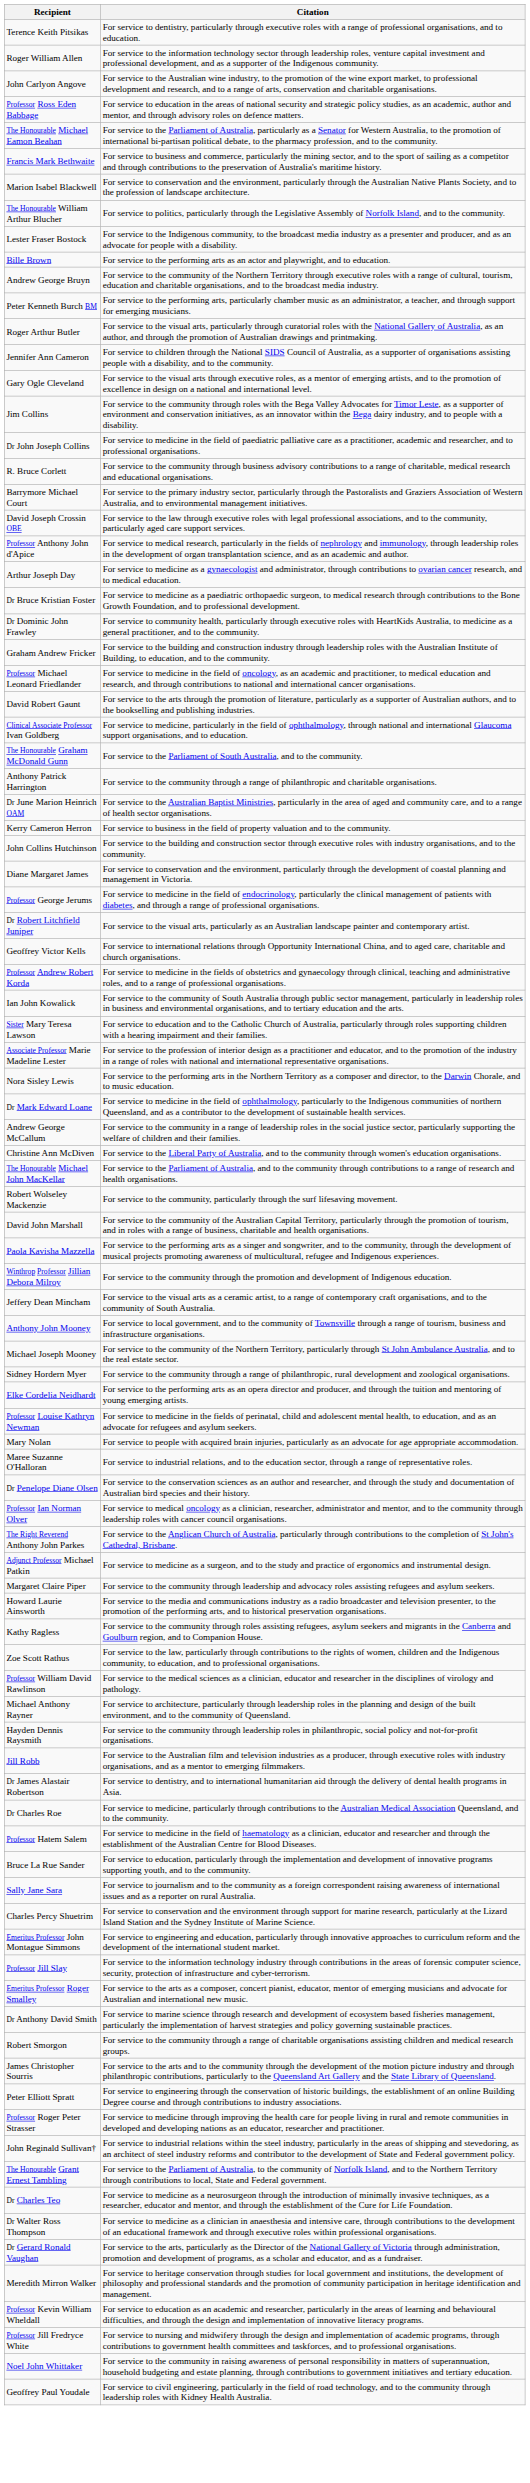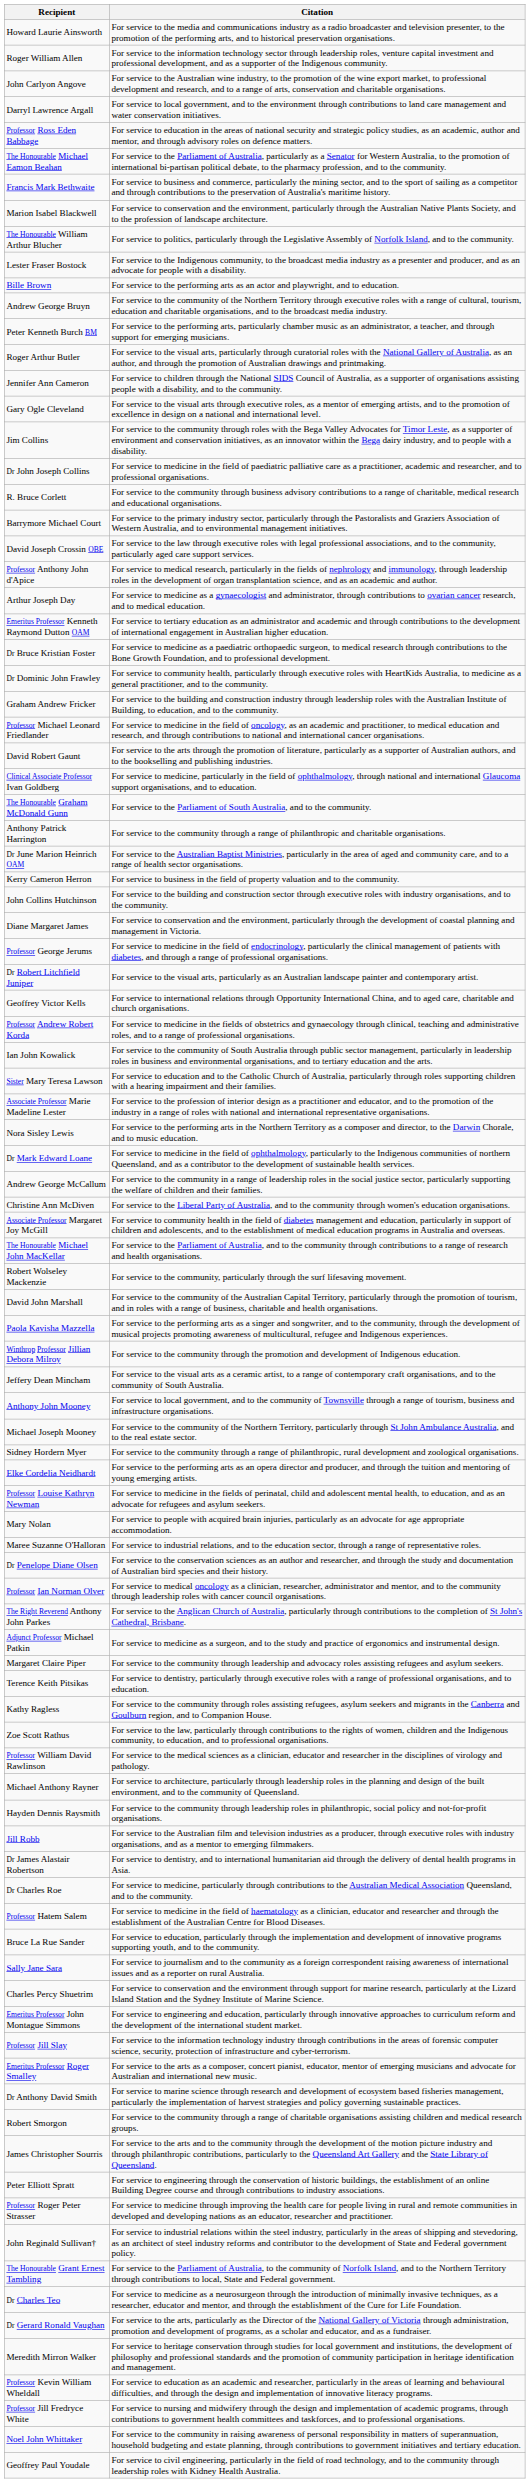 <table class="wikitable" style="font-size:95%;">
 <tr>
 <th>Recipient</th>
 <th>Citation</th>
 </tr>
 <tr>
-<td>Terence Keith Pitsikas</td>
-<td>For service to dentistry, particularly through executive roles with a range of professional organisations, and to education.</td>
+<td>Howard Laurie Ainsworth</td>
+<td>For service to the media and communications industry as a radio broadcaster and television presenter, to the promotion of the performing arts, and to historical preservation organisations.</td>
 </tr>
 <tr>
 <td>Roger William Allen</td>
 <td>For service to the information technology sector through leadership roles, venture capital investment and professional development, and as a supporter of the Indigenous community.</td>
 </tr>
 <tr>
 <td>John Carlyon Angove</td>
 <td>For service to the Australian wine industry, to the promotion of the wine export market, to professional development and research, and to a range of arts, conservation and charitable organisations.</td>
+</tr>
+<tr>
+<td>Darryl Lawrence Argall</td>
+<td>For service to local government, and to the environment through contributions to land care management and water conservation initiatives.</td>
 </tr>
 <tr>
 <td><small><a href='#'>Professor</a></small> <a href='#'>Ross Eden Babbage</a></td>
 <td>For service to education in the areas of national security and strategic policy studies, as an academic, author and mentor, and through advisory roles on defence matters.</td>
 </tr>
 <tr>
 <td><small><a href='#'>The Honourable</a></small> <a href='#'>Michael Eamon Beahan</a></td>
 <td>For service to the <a href='#'>Parliament of Australia</a>, particularly as a <a href='#'>Senator</a> for Western Australia, to the promotion of international bi-partisan political debate, to the pharmacy profession, and to the community.</td>
 </tr>
 <tr>
 <td><a href='#'>Francis Mark Bethwaite</a></td>
 <td>For service to business and commerce, particularly the mining sector, and to the sport of sailing as a competitor and through contributions to the preservation of Australia's maritime history.</td>
 </tr>
 <tr>
 <td>Marion Isabel Blackwell</td>
 <td>For service to conservation and the environment, particularly through the Australian Native Plants Society, and to the profession of landscape architecture.</td>
 </tr>
 <tr>
 <td><small><a href='#'>The Honourable</a></small> William Arthur Blucher</td>
 <td>For service to politics, particularly through the Legislative Assembly of <a href='#'>Norfolk Island</a>, and to the community.</td>
 </tr>
 <tr>
 <td>Lester Fraser Bostock</td>
 <td>For service to the Indigenous community, to the broadcast media industry as a presenter and producer, and as an advocate for people with a disability.</td>
 </tr>
 <tr>
 <td><a href='#'>Bille Brown</a></td>
 <td>For service to the performing arts as an actor and playwright, and to education.</td>
 </tr>
 <tr>
 <td>Andrew George Bruyn</td>
 <td>For service to the community of the Northern Territory through executive roles with a range of cultural, tourism, education and charitable organisations, and to the broadcast media industry.</td>
 </tr>
 <tr>
 <td>Peter Kenneth Burch <small><a href='#'>BM</a></small></td>
 <td>For service to the performing arts, particularly chamber music as an administrator, a teacher, and through support for emerging musicians.</td>
 </tr>
 <tr>
 <td>Roger Arthur Butler</td>
 <td>For service to the visual arts, particularly through curatorial roles with the <a href='#'>National Gallery of Australia</a>, as an author, and through the promotion of Australian drawings and printmaking.</td>
 </tr>
 <tr>
 <td>Jennifer Ann Cameron</td>
 <td>For service to children through the National <a href='#'>SIDS</a> Council of Australia, as a supporter of organisations assisting people with a disability, and to the community.</td>
 </tr>
 <tr>
 <td>Gary Ogle Cleveland</td>
 <td>For service to the visual arts through executive roles, as a mentor of emerging artists, and to the promotion of excellence in design on a national and international level.</td>
 </tr>
 <tr>
 <td>Jim Collins</td>
 <td>For service to the community through roles with the Bega Valley Advocates for <a href='#'>Timor Leste</a>, as a supporter of environment and conservation initiatives, as an innovator within the <a href='#'>Bega</a> dairy industry, and to people with a disability.</td>
 </tr>
 <tr>
 <td><small>Dr</small> John Joseph Collins</td>
 <td>For service to medicine in the field of paediatric palliative care as a practitioner, academic and researcher, and to professional organisations.</td>
 </tr>
 <tr>
 <td>R. Bruce Corlett</td>
 <td>For service to the community through business advisory contributions to a range of charitable, medical research and educational organisations.</td>
 </tr>
 <tr>
 <td>Barrymore Michael Court</td>
 <td>For service to the primary industry sector, particularly through the Pastoralists and Graziers Association of Western Australia, and to environmental management initiatives.</td>
 </tr>
 <tr>
 <td>David Joseph Crossin <small><a href='#'>OBE</a></small></td>
 <td>For service to the law through executive roles with legal professional associations, and to the community, particularly aged care support services.</td>
 </tr>
 <tr>
 <td><small><a href='#'>Professor</a></small> Anthony John d'Apice</td>
 <td>For service to medical research, particularly in the fields of <a href='#'>nephrology</a> and <a href='#'>immunology</a>, through leadership roles in the development of organ transplantation science, and as an academic and author.</td>
 </tr>
 <tr>
 <td>Arthur Joseph Day</td>
 <td>For service to medicine as a <a href='#'>gynaecologist</a> and administrator, through contributions to <a href='#'>ovarian cancer</a> research, and to medical education.</td>
+</tr>
+<tr>
+<td><small><a href='#'>Emeritus Professor</a></small> Kenneth Raymond Dutton <small><a href='#'>OAM</a></small></td>
+<td>For service to tertiary education as an administrator and academic and through contributions to the development of international engagement in Australian higher education.</td>
 </tr>
 <tr>
 <td><small>Dr</small> Bruce Kristian Foster</td>
 <td>For service to medicine as a paediatric orthopaedic surgeon, to medical research through contributions to the Bone Growth Foundation, and to professional development.</td>
 </tr>
 <tr>
 <td><small>Dr</small> Dominic John Frawley</td>
 <td>For service to community health, particularly through executive roles with HeartKids Australia, to medicine as a general practitioner, and to the community.</td>
 </tr>
 <tr>
 <td>Graham Andrew Fricker</td>
 <td>For service to the building and construction industry through leadership roles with the Australian Institute of Building, to education, and to the community.</td>
 </tr>
 <tr>
 <td><small><a href='#'>Professor</a></small> Michael Leonard Friedlander</td>
 <td>For service to medicine in the field of <a href='#'>oncology</a>, as an academic and practitioner, to medical education and research, and through contributions to national and international cancer organisations.</td>
 </tr>
 <tr>
 <td>David Robert Gaunt</td>
 <td>For service to the arts through the promotion of literature, particularly as a supporter of Australian authors, and to the bookselling and publishing industries.</td>
 </tr>
 <tr>
 <td><small><a href='#'>Clinical Associate Professor</a></small> Ivan Goldberg</td>
 <td>For service to medicine, particularly in the field of <a href='#'>ophthalmology</a>, through national and international <a href='#'>Glaucoma</a> support organisations, and to education.</td>
 </tr>
 <tr>
 <td><small><a href='#'>The Honourable</a></small> <a href='#'>Graham McDonald Gunn</a></td>
 <td>For service to the <a href='#'>Parliament of South Australia</a>, and to the community.</td>
 </tr>
 <tr>
 <td>Anthony Patrick Harrington</td>
 <td>For service to the community through a range of philanthropic and charitable organisations.</td>
 </tr>
 <tr>
 <td><small>Dr</small> June Marion Heinrich <small><a href='#'>OAM</a></small></td>
 <td>For service to the <a href='#'>Australian Baptist Ministries</a>, particularly in the area of aged and community care, and to a range of health sector organisations.</td>
 </tr>
 <tr>
 <td>Kerry Cameron Herron</td>
 <td>For service to business in the field of property valuation and to the community.</td>
 </tr>
 <tr>
 <td>John Collins Hutchinson</td>
 <td>For service to the building and construction sector through executive roles with industry organisations, and to the community.</td>
 </tr>
 <tr>
 <td>Diane Margaret James</td>
 <td>For service to conservation and the environment, particularly through the development of coastal planning and management in Victoria.</td>
 </tr>
 <tr>
 <td><small><a href='#'>Professor</a></small> George Jerums</td>
 <td>For service to medicine in the field of <a href='#'>endocrinology</a>, particularly the clinical management of patients with <a href='#'>diabetes</a>, and through a range of professional organisations.</td>
 </tr>
 <tr>
 <td><small>Dr</small> <a href='#'>Robert Litchfield Juniper</a></td>
 <td>For service to the visual arts, particularly as an Australian landscape painter and contemporary artist.</td>
 </tr>
 <tr>
 <td>Geoffrey Victor Kells</td>
 <td>For service to international relations through Opportunity International China, and to aged care, charitable and church organisations.</td>
 </tr>
 <tr>
 <td><small><a href='#'>Professor</a></small> <a href='#'>Andrew Robert Korda</a></td>
 <td>For service to medicine in the fields of obstetrics and gynaecology through clinical, teaching and administrative roles, and to a range of professional organisations.</td>
 </tr>
 <tr>
 <td>Ian John Kowalick</td>
 <td>For service to the community of South Australia through public sector management, particularly in leadership roles in business and environmental organisations, and to tertiary education and the arts.</td>
 </tr>
 <tr>
 <td><small><a href='#'>Sister</a></small> Mary Teresa Lawson</td>
 <td>For service to education and to the Catholic Church of Australia, particularly through roles supporting children with a hearing impairment and their families.</td>
 </tr>
 <tr>
 <td><small><a href='#'>Associate Professor</a></small> Marie Madeline Lester</td>
 <td>For service to the profession of interior design as a practitioner and educator, and to the promotion of the industry in a range of roles with national and international representative organisations.</td>
 </tr>
 <tr>
 <td>Nora Sisley Lewis</td>
 <td>For service to the performing arts in the Northern Territory as a composer and director, to the <a href='#'>Darwin</a> Chorale, and to music education.</td>
 </tr>
 <tr>
 <td><small>Dr</small> <a href='#'>Mark Edward Loane</a></td>
 <td>For service to medicine in the field of <a href='#'>ophthalmology</a>, particularly to the Indigenous communities of northern Queensland, and as a contributor to the development of sustainable health services.</td>
 </tr>
 <tr>
 <td>Andrew George McCallum</td>
 <td>For service to the community in a range of leadership roles in the social justice sector, particularly supporting the welfare of children and their families.</td>
 </tr>
 <tr>
 <td>Christine Ann McDiven</td>
 <td>For service to the <a href='#'>Liberal Party of Australia</a>, and to the community through women's education organisations.</td>
 </tr>
 <tr>
+<td><small><a href='#'>Associate Professor</a></small> Margaret Joy McGill</td>
+<td>For service to community health in the field of <a href='#'>diabetes</a> management and education, particularly in support of children and adolescents, and to the establishment of medical education programs in Australia and overseas.</td>
+</tr>
+<tr>
 <td><small><a href='#'>The Honourable</a></small> <a href='#'>Michael John MacKellar</a></td>
 <td>For service to the <a href='#'>Parliament of Australia</a>, and to the community through contributions to a range of research and health organisations.</td>
 </tr>
 <tr>
 <td>Robert Wolseley Mackenzie</td>
 <td>For service to the community, particularly through the surf lifesaving movement.</td>
 </tr>
 <tr>
 <td>David John Marshall</td>
 <td>For service to the community of the Australian Capital Territory, particularly through the promotion of tourism, and in roles with a range of business, charitable and health organisations.</td>
 </tr>
 <tr>
 <td><a href='#'>Paola Kavisha Mazzella</a></td>
 <td>For service to the performing arts as a singer and songwriter, and to the community, through the development of musical projects promoting awareness of multicultural, refugee and Indigenous experiences.</td>
 </tr>
 <tr>
 <td><small><a href='#'>Winthrop</a> <a href='#'>Professor</a></small> <a href='#'>Jillian Debora Milroy</a></td>
 <td>For service to the community through the promotion and development of Indigenous education.</td>
 </tr>
 <tr>
 <td>Jeffery Dean Mincham</td>
 <td>For service to the visual arts as a ceramic artist, to a range of contemporary craft organisations, and to the community of South Australia.</td>
 </tr>
 <tr>
 <td><a href='#'>Anthony John Mooney</a></td>
 <td>For service to local government, and to the community of <a href='#'>Townsville</a> through a range of tourism, business and infrastructure organisations.</td>
 </tr>
 <tr>
 <td>Michael Joseph Mooney</td>
 <td>For service to the community of the Northern Territory, particularly through <a href='#'>St John Ambulance Australia</a>, and to the real estate sector.</td>
 </tr>
 <tr>
 <td>Sidney Hordern Myer</td>
 <td>For service to the community through a range of philanthropic, rural development and zoological organisations.</td>
 </tr>
 <tr>
 <td><a href='#'>Elke Cordelia Neidhardt</a></td>
 <td>For service to the performing arts as an opera director and producer, and through the tuition and mentoring of young emerging artists.</td>
 </tr>
 <tr>
 <td><small><a href='#'>Professor</a></small> <a href='#'>Louise Kathryn Newman</a></td>
 <td>For service to medicine in the fields of perinatal, child and adolescent mental health, to education, and as an advocate for refugees and asylum seekers.</td>
 </tr>
 <tr>
 <td>Mary Nolan</td>
 <td>For service to people with acquired brain injuries, particularly as an advocate for age appropriate accommodation.</td>
 </tr>
 <tr>
 <td>Maree Suzanne O'Halloran</td>
 <td>For service to industrial relations, and to the education sector, through a range of representative roles.</td>
 </tr>
 <tr>
 <td><small>Dr</small> <a href='#'>Penelope Diane Olsen</a></td>
 <td>For service to the conservation sciences as an author and researcher, and through the study and documentation of Australian bird species and their history.</td>
 </tr>
 <tr>
 <td><small><a href='#'>Professor</a></small> <a href='#'>Ian Norman Olver</a></td>
 <td>For service to medical <a href='#'>oncology</a> as a clinician, researcher, administrator and mentor, and to the community through leadership roles with cancer council organisations.</td>
 </tr>
 <tr>
 <td><small><a href='#'>The Right Reverend</a></small> Anthony John Parkes</td>
 <td>For service to the <a href='#'>Anglican Church of Australia</a>, particularly through contributions to the completion of <a href='#'>St John's Cathedral, Brisbane</a>.</td>
 </tr>
 <tr>
 <td><small><a href='#'>Adjunct Professor</a></small> Michael Patkin</td>
 <td>For service to medicine as a surgeon, and to the study and practice of ergonomics and instrumental design.</td>
 </tr>
 <tr>
 <td>Margaret Claire Piper</td>
 <td>For service to the community through leadership and advocacy roles assisting refugees and asylum seekers.</td>
 </tr>
 <tr>
-<td>Howard Laurie Ainsworth</td>
-<td>For service to the media and communications industry as a radio broadcaster and television presenter, to the promotion of the performing arts, and to historical preservation organisations.</td>
+<td>Terence Keith Pitsikas</td>
+<td>For service to dentistry, particularly through executive roles with a range of professional organisations, and to education.</td>
 </tr>
 <tr>
 <td>Kathy Ragless</td>
 <td>For service to the community through roles assisting refugees, asylum seekers and migrants in the <a href='#'>Canberra</a> and <a href='#'>Goulburn</a> region, and to Companion House.</td>
 </tr>
 <tr>
 <td>Zoe Scott Rathus</td>
 <td>For service to the law, particularly through contributions to the rights of women, children and the Indigenous community, to education, and to professional organisations.</td>
 </tr>
 <tr>
 <td><small><a href='#'>Professor</a></small> William David Rawlinson</td>
 <td>For service to the medical sciences as a clinician, educator and researcher in the disciplines of virology and pathology.</td>
 </tr>
 <tr>
 <td>Michael Anthony Rayner</td>
 <td>For service to architecture, particularly through leadership roles in the planning and design of the built environment, and to the community of Queensland.</td>
 </tr>
 <tr>
 <td>Hayden Dennis Raysmith</td>
 <td>For service to the community through leadership roles in philanthropic, social policy and not-for-profit organisations.</td>
 </tr>
 <tr>
 <td><a href='#'>Jill Robb</a></td>
 <td>For service to the Australian film and television industries as a producer, through executive roles with industry organisations, and as a mentor to emerging filmmakers.</td>
 </tr>
 <tr>
 <td><small>Dr</small> James Alastair Robertson</td>
 <td>For service to dentistry, and to international humanitarian aid through the delivery of dental health programs in Asia.</td>
 </tr>
 <tr>
 <td><small>Dr</small> Charles Roe</td>
 <td>For service to medicine, particularly through contributions to the <a href='#'>Australian Medical Association</a> Queensland, and to the community.</td>
 </tr>
 <tr>
 <td><small><a href='#'>Professor</a></small> Hatem Salem</td>
 <td>For service to medicine in the field of <a href='#'>haematology</a> as a clinician, educator and researcher and through the establishment of the Australian Centre for Blood Diseases.</td>
 </tr>
 <tr>
 <td>Bruce La Rue Sander</td>
 <td>For service to education, particularly through the implementation and development of innovative programs supporting youth, and to the community.</td>
 </tr>
 <tr>
 <td><a href='#'>Sally Jane Sara</a></td>
 <td>For service to journalism and to the community as a foreign correspondent raising awareness of international issues and as a reporter on rural Australia.</td>
 </tr>
 <tr>
 <td>Charles Percy Shuetrim</td>
 <td>For service to conservation and the environment through support for marine research, particularly at the Lizard Island Station and the Sydney Institute of Marine Science.</td>
 </tr>
 <tr>
 <td><small><a href='#'>Emeritus Professor</a></small> John Montague Simmons</td>
 <td>For service to engineering and education, particularly through innovative approaches to curriculum reform and the development of the international student market.</td>
 </tr>
 <tr>
 <td><small><a href='#'>Professor</a></small> <a href='#'>Jill Slay</a></td>
 <td>For service to the information technology industry through contributions in the areas of forensic computer science, security, protection of infrastructure and cyber-terrorism.</td>
 </tr>
 <tr>
 <td><small><a href='#'>Emeritus Professor</a></small> <a href='#'>Roger Smalley</a></td>
 <td>For service to the arts as a composer, concert pianist, educator, mentor of emerging musicians and advocate for Australian and international new music.</td>
 </tr>
 <tr>
 <td><small>Dr</small> Anthony David Smith</td>
 <td>For service to marine science through research and development of ecosystem based fisheries management, particularly the implementation of harvest strategies and policy governing sustainable practices.</td>
 </tr>
 <tr>
 <td>Robert Smorgon</td>
 <td>For service to the community through a range of charitable organisations assisting children and medical research groups.</td>
 </tr>
 <tr>
 <td>James Christopher Sourris</td>
 <td>For service to the arts and to the community through the development of the motion picture industry and through philanthropic contributions, particularly to the <a href='#'>Queensland Art Gallery</a> and the <a href='#'>State Library of Queensland</a>.</td>
 </tr>
 <tr>
 <td>Peter Elliott Spratt</td>
 <td>For service to engineering through the conservation of historic buildings, the establishment of an online Building Degree course and through contributions to industry associations.</td>
 </tr>
 <tr>
 <td><small><a href='#'>Professor</a></small> Roger Peter Strasser</td>
 <td>For service to medicine through improving the health care for people living in rural and remote communities in developed and developing nations as an educator, researcher and practitioner.</td>
 </tr>
 <tr>
 <td>John Reginald Sullivan†</td>
 <td>For service to industrial relations within the steel industry, particularly in the areas of shipping and stevedoring, as an architect of steel industry reforms and contributor to the development of State and Federal government policy.</td>
 </tr>
 <tr>
 <td><small><a href='#'>The Honourable</a></small> <a href='#'>Grant Ernest Tambling</a></td>
 <td>For service to the <a href='#'>Parliament of Australia</a>, to the community of <a href='#'>Norfolk Island</a>, and to the Northern Territory through contributions to local, State and Federal government.</td>
 </tr>
 <tr>
 <td><small>Dr</small> <a href='#'>Charles Teo</a></td>
 <td>For service to medicine as a neurosurgeon through the introduction of minimally invasive techniques, as a researcher, educator and mentor, and through the establishment of the Cure for Life Foundation.</td>
 </tr>
 <tr>
-<td><small>Dr</small> Walter Ross Thompson</td>
-<td>For service to medicine as a clinician in anaesthesia and intensive care, through contributions to the development of an educational framework and through executive roles within professional organisations.</td>
-</tr>
-<tr>
 <td><small>Dr</small> <a href='#'>Gerard Ronald Vaughan</a></td>
 <td>For service to the arts, particularly as the Director of the <a href='#'>National Gallery of Victoria</a> through administration, promotion and development of programs, as a scholar and educator, and as a fundraiser.</td>
 </tr>
 <tr>
 <td>Meredith Mirron Walker</td>
 <td>For service to heritage conservation through studies for local government and institutions, the development of philosophy and professional standards and the promotion of community participation in heritage identification and management.</td>
 </tr>
 <tr>
 <td><small><a href='#'>Professor</a></small> Kevin William Wheldall</td>
 <td>For service to education as an academic and researcher, particularly in the areas of learning and behavioural difficulties, and through the design and implementation of innovative literacy programs.</td>
 </tr>
 <tr>
 <td><small><a href='#'>Professor</a></small> Jill Fredryce White</td>
 <td>For service to nursing and midwifery through the design and implementation of academic programs, through contributions to government health committees and taskforces, and to professional organisations.</td>
 </tr>
 <tr>
 <td><a href='#'>Noel John Whittaker</a></td>
 <td>For service to the community in raising awareness of personal responsibility in matters of superannuation, household budgeting and estate planning, through contributions to government initiatives and tertiary education.</td>
 </tr>
 <tr>
 <td>Geoffrey Paul Youdale</td>
 <td>For service to civil engineering, particularly in the field of road technology, and to the community through leadership roles with Kidney Health Australia.</td>
 </tr>
 </table>
